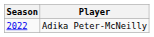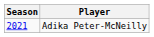 <table class="wikitable">
 <tr>
 <th>Season</th>
 <th>Player</th>
 </tr>
 <tr>
-<td><a href='#'>2022</a></td>
+<td><a href='#'>2021</a></td>
 <td>Adika Peter-McNeilly</td>
 </tr>
 </table>
